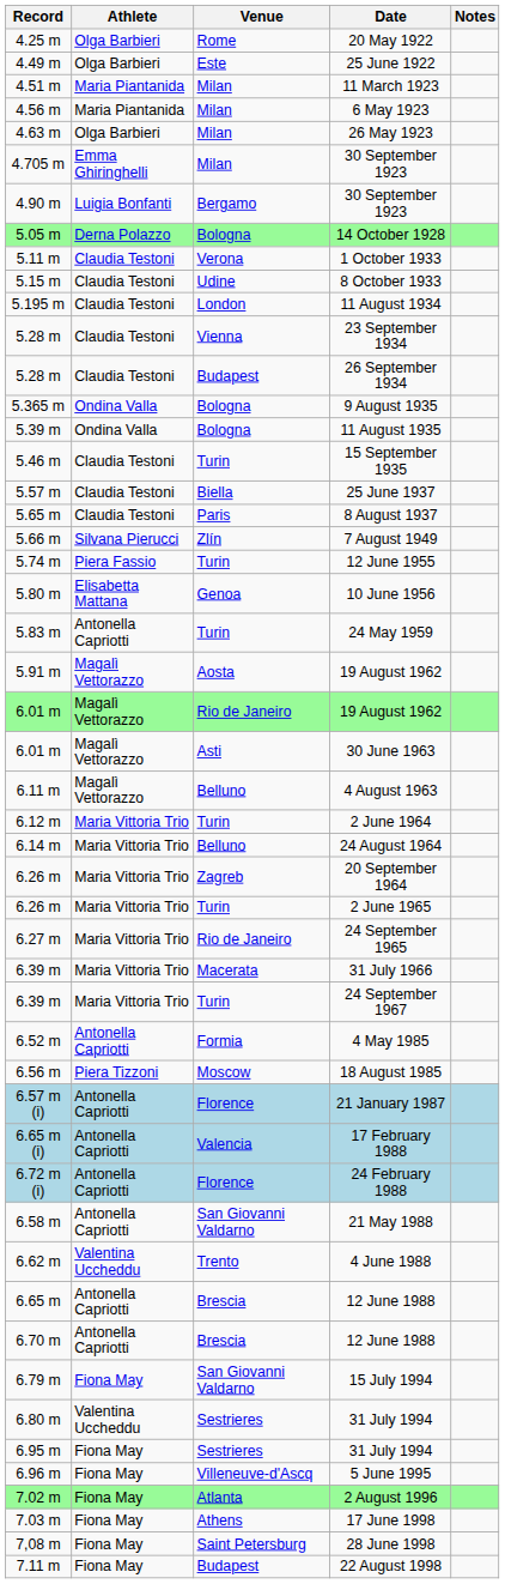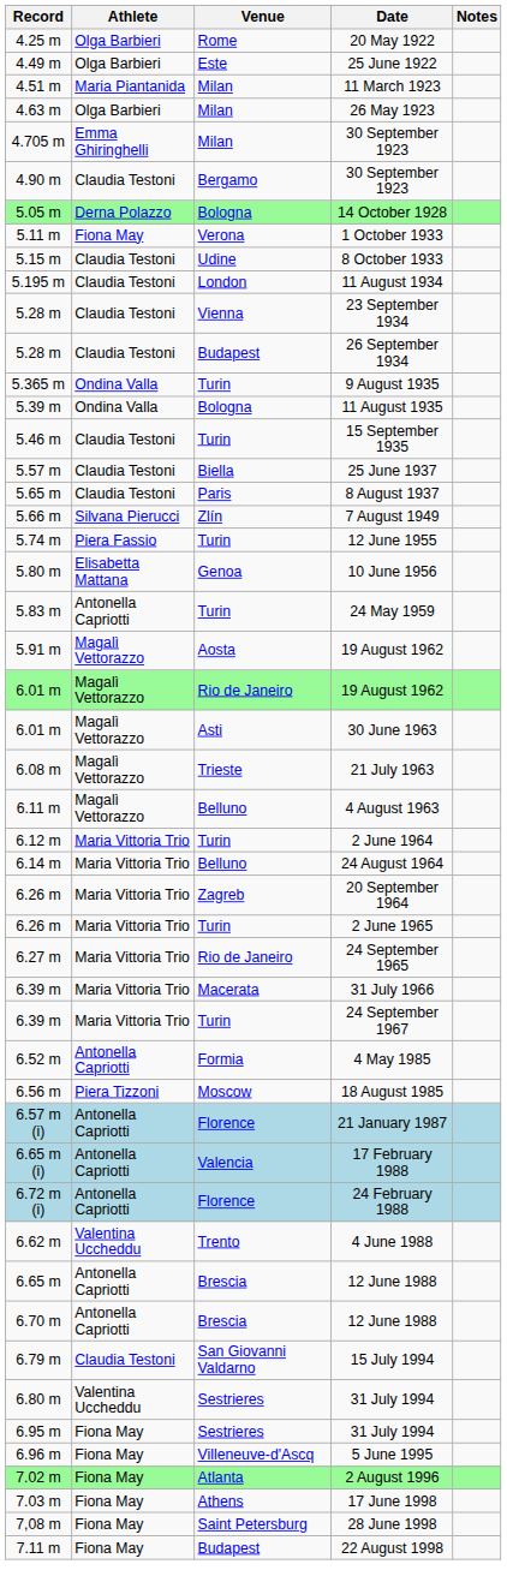 <table class="wikitable sortable" width=55% style="font-size:90%; text-align:center;">
 <tr>
 <th>Record</th>
 <th>Athlete</th>
 <th>Venue</th>
 <th>Date</th>
 <th>Notes</th>
 </tr>
 <tr>
 <td>4.25 m</td>
 <td align=left><a href='#'>Olga Barbieri</a></td>
 <td align=left> <a href='#'>Rome</a></td>
 <td>20 May 1922</td>
 <td></td>
 </tr>
 <tr>
 <td>4.49 m</td>
 <td align=left>Olga Barbieri</td>
 <td align=left> <a href='#'>Este</a></td>
 <td>25 June 1922</td>
 <td></td>
 </tr>
 <tr>
 <td>4.51 m</td>
 <td align=left><a href='#'>Maria Piantanida</a></td>
 <td align=left> <a href='#'>Milan</a></td>
 <td>11 March 1923</td>
 <td></td>
 </tr>
 <tr>
-<td>4.56 m</td>
-<td align=left>Maria Piantanida</td>
-<td align=left> <a href='#'>Milan</a></td>
-<td>6 May 1923</td>
-<td></td>
-</tr>
-<tr>
 <td>4.63 m</td>
 <td align=left>Olga Barbieri</td>
 <td align=left> <a href='#'>Milan</a></td>
 <td>26 May 1923</td>
 <td></td>
 </tr>
 <tr>
 <td>4.705 m</td>
 <td align=left><a href='#'>Emma Ghiringhelli</a></td>
 <td align=left> <a href='#'>Milan</a></td>
 <td>30 September 1923</td>
 <td></td>
 </tr>
 <tr>
 <td>4.90 m</td>
-<td align=left><a href='#'>Luigia Bonfanti</a></td>
+<td align=left>Claudia Testoni</td>
 <td align=left> <a href='#'>Bergamo</a></td>
 <td>30 September 1923</td>
 <td></td>
 </tr>
 <tr bgcolor=palegreen>
 <td>5.05 m</td>
 <td align=left><a href='#'>Derna Polazzo</a></td>
 <td align=left> <a href='#'>Bologna</a></td>
 <td>14 October 1928</td>
 <td></td>
 </tr>
 <tr>
 <td>5.11 m</td>
-<td align=left><a href='#'>Claudia Testoni</a></td>
+<td align=left><a href='#'>Fiona May</a></td>
 <td align=left> <a href='#'>Verona</a></td>
 <td>1 October 1933</td>
 <td></td>
 </tr>
 <tr>
 <td>5.15 m</td>
 <td align=left>Claudia Testoni</td>
 <td align=left> <a href='#'>Udine</a></td>
 <td>8 October 1933</td>
 <td></td>
 </tr>
 <tr>
 <td>5.195 m</td>
 <td align=left>Claudia Testoni</td>
 <td align=left> <a href='#'>London</a></td>
 <td>11 August 1934</td>
 <td></td>
 </tr>
 <tr>
 <td>5.28 m</td>
 <td align=left>Claudia Testoni</td>
 <td align=left> <a href='#'>Vienna</a></td>
 <td>23 September 1934</td>
 <td></td>
 </tr>
 <tr>
 <td>5.28 m</td>
 <td align=left>Claudia Testoni</td>
 <td align=left> <a href='#'>Budapest</a></td>
 <td>26 September 1934</td>
 <td></td>
 </tr>
 <tr>
 <td>5.365 m</td>
 <td align=left><a href='#'>Ondina Valla</a></td>
-<td align=left> <a href='#'>Bologna</a></td>
+<td align=left> <a href='#'>Turin</a></td>
 <td>9 August 1935</td>
 <td></td>
 </tr>
 <tr>
 <td>5.39 m</td>
 <td align=left>Ondina Valla</td>
 <td align=left> <a href='#'>Bologna</a></td>
 <td>11 August 1935</td>
 <td></td>
 </tr>
 <tr>
 <td>5.46 m</td>
 <td align=left>Claudia Testoni</td>
 <td align=left> <a href='#'>Turin</a></td>
 <td>15 September 1935</td>
 <td></td>
 </tr>
 <tr>
 <td>5.57 m</td>
 <td align=left>Claudia Testoni</td>
 <td align=left> <a href='#'>Biella</a></td>
 <td>25 June 1937</td>
 <td></td>
 </tr>
 <tr>
 <td>5.65 m</td>
 <td align=left>Claudia Testoni</td>
 <td align=left> <a href='#'>Paris</a></td>
 <td>8 August 1937</td>
 <td></td>
 </tr>
 <tr>
 <td>5.66 m</td>
 <td align=left><a href='#'>Silvana Pierucci</a></td>
 <td align=left> <a href='#'>Zlín</a></td>
 <td>7 August 1949</td>
 <td></td>
 </tr>
 <tr>
 <td>5.74 m</td>
 <td align=left><a href='#'>Piera Fassio</a></td>
 <td align=left> <a href='#'>Turin</a></td>
 <td>12 June 1955</td>
 <td></td>
 </tr>
 <tr>
 <td>5.80 m</td>
 <td align=left><a href='#'>Elisabetta Mattana</a></td>
 <td align=left> <a href='#'>Genoa</a></td>
 <td>10 June 1956</td>
 <td></td>
 </tr>
 <tr>
 <td>5.83 m</td>
 <td align=left>Antonella Capriotti</td>
 <td align=left> <a href='#'>Turin</a></td>
 <td>24 May 1959</td>
 <td></td>
 </tr>
 <tr>
 <td>5.91 m</td>
 <td align=left><a href='#'>Magalì Vettorazzo</a></td>
 <td align=left> <a href='#'>Aosta</a></td>
 <td>19 August 1962</td>
 <td></td>
 </tr>
 <tr bgcolor=palegreen>
 <td>6.01 m</td>
 <td align=left>Magalì Vettorazzo</td>
 <td align=left> <a href='#'>Rio de Janeiro</a></td>
 <td>19 August 1962</td>
 <td></td>
 </tr>
 <tr>
 <td>6.01 m</td>
 <td align=left>Magalì Vettorazzo</td>
 <td align=left> <a href='#'>Asti</a></td>
 <td>30 June 1963</td>
+<td></td>
+</tr>
+<tr>
+<td>6.08 m</td>
+<td align=left>Magalì Vettorazzo</td>
+<td align=left> <a href='#'>Trieste</a></td>
+<td>21 July 1963</td>
 <td></td>
 </tr>
 <tr>
 <td>6.11 m</td>
 <td align=left>Magalì Vettorazzo</td>
 <td align=left> <a href='#'>Belluno</a></td>
 <td>4 August 1963</td>
 <td></td>
 </tr>
 <tr>
 <td>6.12 m</td>
 <td align=left><a href='#'>Maria Vittoria Trio</a></td>
 <td align=left> <a href='#'>Turin</a></td>
 <td>2 June 1964</td>
 <td></td>
 </tr>
 <tr>
 <td>6.14 m</td>
 <td align=left>Maria Vittoria Trio</td>
 <td align=left> <a href='#'>Belluno</a></td>
 <td>24 August 1964</td>
 <td></td>
 </tr>
 <tr>
 <td>6.26 m</td>
 <td align=left>Maria Vittoria Trio</td>
 <td align=left> <a href='#'>Zagreb</a></td>
 <td>20 September 1964</td>
 <td></td>
 </tr>
 <tr>
 <td>6.26 m</td>
 <td align=left>Maria Vittoria Trio</td>
 <td align=left> <a href='#'>Turin</a></td>
 <td>2 June 1965</td>
 <td></td>
 </tr>
 <tr>
 <td>6.27 m</td>
 <td align=left>Maria Vittoria Trio</td>
 <td align=left> <a href='#'>Rio de Janeiro</a></td>
 <td>24 September 1965</td>
 <td></td>
 </tr>
 <tr>
 <td>6.39 m</td>
 <td align=left>Maria Vittoria Trio</td>
 <td align=left> <a href='#'>Macerata</a></td>
 <td>31 July 1966</td>
 <td></td>
 </tr>
 <tr>
 <td>6.39 m</td>
 <td align=left>Maria Vittoria Trio</td>
 <td align=left> <a href='#'>Turin</a></td>
 <td>24 September 1967</td>
 <td></td>
 </tr>
 <tr>
 <td>6.52 m</td>
 <td align=left><a href='#'>Antonella Capriotti</a></td>
 <td align=left> <a href='#'>Formia</a></td>
 <td>4 May 1985</td>
 <td></td>
 </tr>
 <tr>
 <td>6.56 m</td>
 <td align=left><a href='#'>Piera Tizzoni</a></td>
 <td align=left> <a href='#'>Moscow</a></td>
 <td>18 August 1985</td>
 <td></td>
 </tr>
 <tr bgcolor=lightblue>
 <td>6.57 m (i)</td>
 <td align=left>Antonella Capriotti</td>
 <td align=left> <a href='#'>Florence</a></td>
 <td>21 January 1987</td>
 <td></td>
 </tr>
 <tr bgcolor=lightblue>
 <td>6.65 m (i)</td>
 <td align=left>Antonella Capriotti</td>
 <td align=left> <a href='#'>Valencia</a></td>
 <td>17 February 1988</td>
 <td></td>
 </tr>
 <tr bgcolor=lightblue>
 <td>6.72 m (i)</td>
 <td align=left>Antonella Capriotti</td>
 <td align=left> <a href='#'>Florence</a></td>
 <td>24 February 1988</td>
 <td></td>
 </tr>
 <tr>
-<td>6.58 m</td>
-<td align=left>Antonella Capriotti</td>
-<td align=left> <a href='#'>San Giovanni Valdarno</a></td>
-<td>21 May 1988</td>
-<td></td>
-</tr>
-<tr>
 <td>6.62 m</td>
 <td align=left><a href='#'>Valentina Uccheddu</a></td>
 <td align=left> <a href='#'>Trento</a></td>
 <td>4 June 1988</td>
 <td></td>
 </tr>
 <tr>
 <td>6.65 m</td>
 <td align=left>Antonella Capriotti</td>
 <td align=left> <a href='#'>Brescia</a></td>
 <td>12 June 1988</td>
 <td></td>
 </tr>
 <tr>
 <td>6.70 m</td>
 <td align=left>Antonella Capriotti</td>
 <td align=left> <a href='#'>Brescia</a></td>
 <td>12 June 1988</td>
 <td></td>
 </tr>
 <tr>
 <td>6.79 m</td>
-<td align=left><a href='#'>Fiona May</a></td>
+<td align=left><a href='#'>Claudia Testoni</a></td>
 <td align=left> <a href='#'>San Giovanni Valdarno</a></td>
 <td>15 July 1994</td>
 <td></td>
 </tr>
 <tr>
 <td>6.80 m</td>
 <td align=left>Valentina Uccheddu</td>
 <td align=left> <a href='#'>Sestrieres</a></td>
 <td>31 July 1994</td>
 <td></td>
 </tr>
 <tr>
 <td>6.95 m</td>
 <td align=left>Fiona May</td>
 <td align=left> <a href='#'>Sestrieres</a></td>
 <td>31 July 1994</td>
 <td></td>
 </tr>
 <tr>
 <td>6.96 m</td>
 <td align=left>Fiona May</td>
 <td align=left> <a href='#'>Villeneuve-d'Ascq</a></td>
 <td>5 June 1995</td>
 <td></td>
 </tr>
 <tr bgcolor=palegreen>
 <td>7.02 m</td>
 <td align=left>Fiona May</td>
 <td align=left> <a href='#'>Atlanta</a></td>
 <td>2 August 1996</td>
 <td></td>
 </tr>
 <tr>
 <td>7.03 m</td>
 <td align=left>Fiona May</td>
 <td align=left> <a href='#'>Athens</a></td>
 <td>17 June 1998</td>
 <td></td>
 </tr>
 <tr>
 <td>7,08 m</td>
 <td align=left>Fiona May</td>
 <td align=left> <a href='#'>Saint Petersburg</a></td>
 <td>28 June 1998</td>
 <td></td>
 </tr>
 <tr>
 <td>7.11 m</td>
 <td align=left>Fiona May</td>
 <td align=left> <a href='#'>Budapest</a></td>
 <td>22 August 1998</td>
 <td></td>
 </tr>
 </table>
